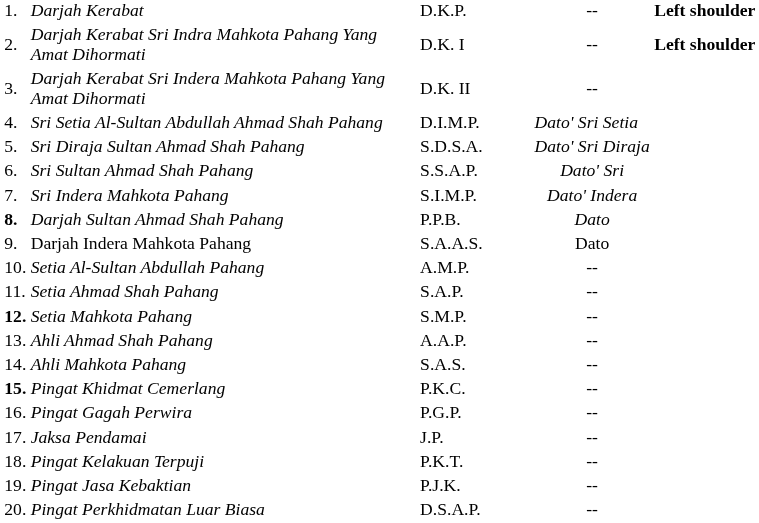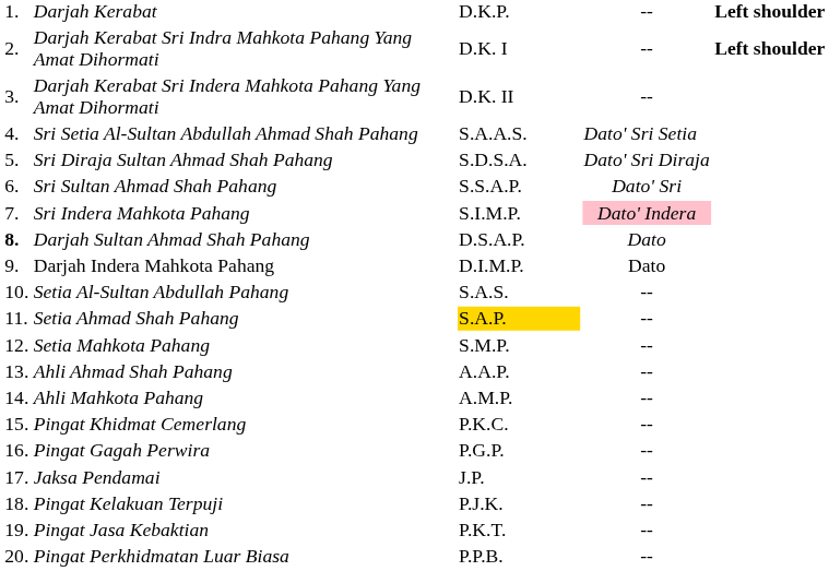 <table>
 <tr>
 <td>1.</td>
 <td width=350px><em>Darjah Kerabat</em></td>
 <td width=100px>D.K.P.</td>
 <td align=center>--</td>
 <td><strong>Left shoulder</strong></td>
 </tr>
 <tr>
 <td>2.</td>
 <td><em>Darjah Kerabat Sri Indra Mahkota Pahang Yang Amat Dihormati</em></td>
 <td>D.K. I</td>
 <td align=center>--</td>
 <td width=100px><strong>Left shoulder</strong></td>
 </tr>
 <tr>
 <td>3.</td>
 <td><em>Darjah Kerabat Sri Indera Mahkota Pahang Yang Amat Dihormati</em></td>
 <td>D.K. II</td>
 <td align=center>--</td>
 </tr>
 <tr>
 <td>4.</td>
 <td><em>Sri Setia Al-Sultan Abdullah Ahmad Shah Pahang</em></td>
-<td>D.I.M.P.</td>
+<td>S.A.A.S.</td>
 <td><em>Dato' Sri Setia</em></td>
 </tr>
 <tr>
 <td>5.</td>
 <td><em>Sri Diraja Sultan Ahmad Shah Pahang</em></td>
 <td>S.D.S.A.</td>
 <td align=center><em>Dato' Sri Diraja</em></td>
 </tr>
 <tr>
 <td>6.</td>
 <td><em>Sri Sultan Ahmad Shah Pahang</em></td>
 <td>S.S.A.P.</td>
 <td align=center><em>Dato' Sri</em></td>
 <td></td>
 </tr>
 <tr>
 <td>7.</td>
 <td><em>Sri Indera Mahkota Pahang</em></td>
 <td>S.I.M.P.</td>
-<td align=center><em>Dato' Indera</em></td>
+<td align=center style="background: pink;"><em>Dato' Indera</em></td>
 <td></td>
 </tr>
 <tr>
 <td><strong>8.</strong></td>
 <td><em>Darjah Sultan Ahmad Shah Pahang</em></td>
-<td>P.P.B.</td>
+<td>D.S.A.P.</td>
 <td align=center><em>Dato<strong></td>
 </tr>
 <tr>
 <td>9.</td>
 <td></em>Darjah Indera Mahkota Pahang<em></td>
-<td>S.A.A.S.</td>
+<td>D.I.M.P.</td>
 <td align=center></em>Dato</strong></td>
 </tr>
 <tr>
 <td>10.</td>
 <td><em>Setia Al-Sultan Abdullah Pahang</em></td>
-<td>A.M.P.</td>
+<td>S.A.S.</td>
 <td align=center>--</td>
 </tr>
 <tr>
 <td>11.</td>
 <td><em>Setia Ahmad Shah Pahang</em></td>
-<td>S.A.P.</td>
+<td style="background: gold;">S.A.P.</td>
 <td align=center>--</td>
 </tr>
 <tr>
-<td><strong>12.</strong></td>
+<td>12.</td>
 <td><em>Setia Mahkota Pahang</em></td>
 <td>S.M.P.</td>
 <td align=center>--</td>
 </tr>
 <tr>
 <td>13.</td>
 <td><em>Ahli Ahmad Shah Pahang</em></td>
 <td>A.A.P.</td>
 <td align=center>--</td>
 </tr>
 <tr>
 <td>14.</td>
 <td><em>Ahli Mahkota Pahang</em></td>
-<td>S.A.S.</td>
+<td>A.M.P.</td>
 <td align=center>--</td>
 </tr>
 <tr>
-<td><strong>15.</strong></td>
+<td>15.</td>
 <td><em>Pingat Khidmat Cemerlang</em></td>
 <td>P.K.C.</td>
 <td align=center>--</td>
 </tr>
 <tr>
 <td>16.</td>
 <td><em>Pingat Gagah Perwira</em></td>
 <td>P.G.P.</td>
 <td align=center>--</td>
 </tr>
 <tr>
 <td>17.</td>
 <td><em>Jaksa Pendamai</em></td>
 <td>J.P.</td>
 <td align=center>--</td>
 </tr>
 <tr>
 <td>18.</td>
 <td><em>Pingat Kelakuan Terpuji</em></td>
-<td>P.K.T.</td>
+<td>P.J.K.</td>
 <td align=center>--</td>
 </tr>
 <tr>
 <td>19.</td>
 <td><em>Pingat Jasa Kebaktian</em></td>
-<td>P.J.K.</td>
+<td>P.K.T.</td>
 <td align=center>--</td>
 </tr>
 <tr>
 <td>20.</td>
 <td><em>Pingat Perkhidmatan Luar Biasa</em></td>
-<td>D.S.A.P.</td>
+<td>P.P.B.</td>
 <td align=center>--</td>
 </tr>
 </table>
